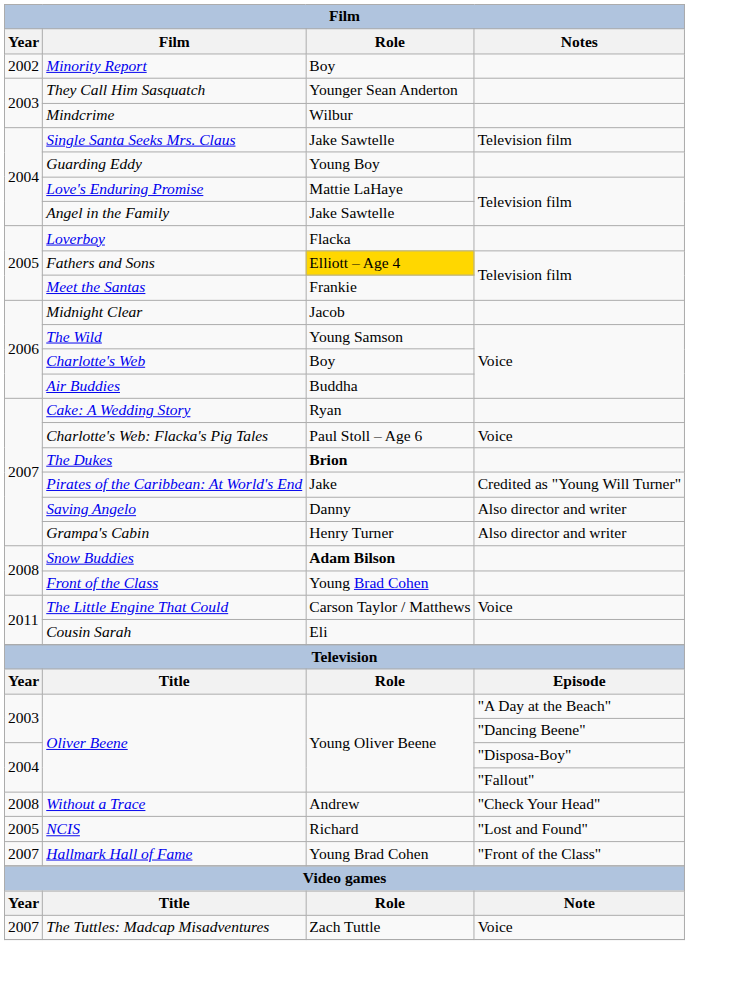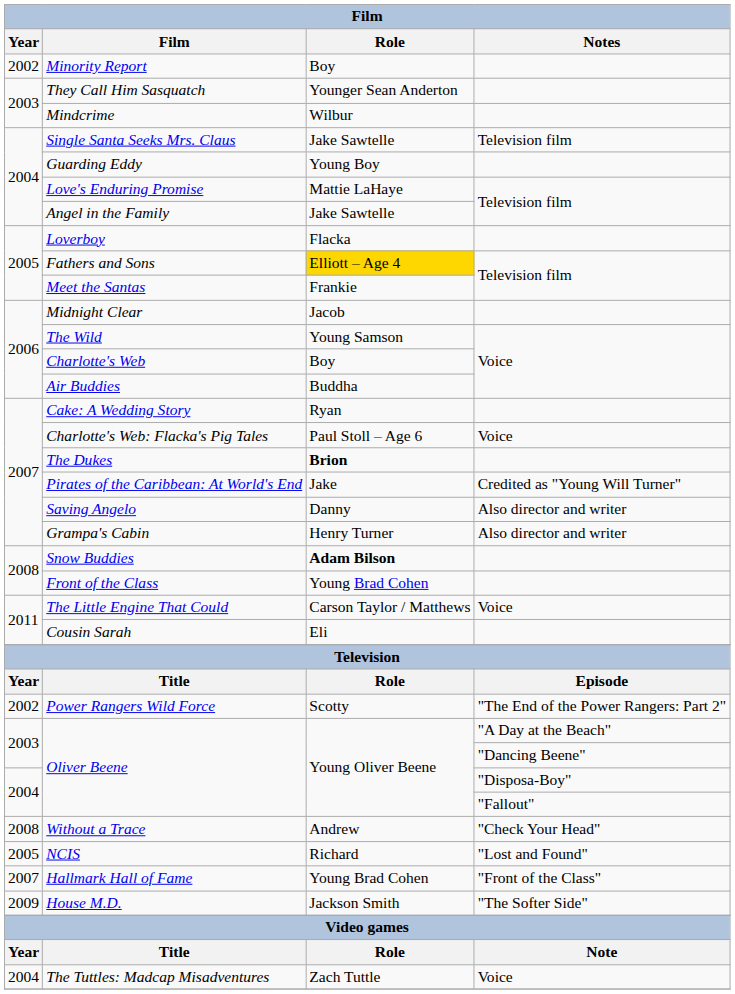 <table class="wikitable">
 <tr>
 <th colspan="4" style="background: LightSteelBlue;">Film</th>
 </tr>
 <tr>
 <th>Year</th>
 <th>Film</th>
 <th>Role</th>
 <th>Notes</th>
 </tr>
 <tr>
 <td>2002</td>
 <td><em><a href='#'>Minority Report</a></em></td>
 <td>Boy</td>
 <td></td>
 </tr>
 <tr>
 <td rowspan="2">2003</td>
 <td><em>They Call Him Sasquatch</em></td>
 <td>Younger Sean Anderton</td>
 <td></td>
 </tr>
 <tr>
 <td><em>Mindcrime</em></td>
 <td>Wilbur</td>
 <td></td>
 </tr>
 <tr>
 <td rowspan="4">2004</td>
 <td><em><a href='#'>Single Santa Seeks Mrs. Claus</a></em></td>
 <td>Jake Sawtelle</td>
 <td>Television film</td>
 </tr>
 <tr>
 <td><em>Guarding Eddy</em></td>
 <td>Young Boy</td>
 <td></td>
 </tr>
 <tr>
 <td><em><a href='#'>Love's Enduring Promise</a></em></td>
 <td>Mattie LaHaye</td>
 <td rowspan="2">Television film</td>
 </tr>
 <tr>
 <td><em>Angel in the Family</em></td>
 <td>Jake Sawtelle</td>
 </tr>
 <tr>
 <td rowspan="3">2005</td>
 <td><em><a href='#'>Loverboy</a></em></td>
 <td>Flacka</td>
 <td></td>
 </tr>
 <tr>
 <td><em>Fathers and Sons</em></td>
 <td style="background: gold;">Elliott – Age 4</td>
 <td rowspan="2">Television film</td>
 </tr>
 <tr>
 <td><em><a href='#'>Meet the Santas</a></em></td>
 <td>Frankie</td>
 </tr>
 <tr>
 <td rowspan="4">2006</td>
 <td><em>Midnight Clear</em></td>
 <td>Jacob</td>
 <td></td>
 </tr>
 <tr>
 <td><em><a href='#'>The Wild</a></em></td>
 <td>Young Samson</td>
 <td rowspan="3">Voice</td>
 </tr>
 <tr>
 <td><em><a href='#'>Charlotte's Web</a></em></td>
 <td>Boy</td>
 </tr>
 <tr>
 <td><em><a href='#'>Air Buddies</a></em></td>
 <td>Buddha</td>
 </tr>
 <tr>
 <td rowspan="6">2007</td>
 <td><em><a href='#'>Cake: A Wedding Story</a></em></td>
 <td>Ryan</td>
 <td></td>
 </tr>
 <tr>
 <td><em>Charlotte's Web: Flacka's Pig Tales</em></td>
 <td>Paul Stoll – Age 6</td>
 <td>Voice</td>
 </tr>
 <tr>
 <td><em><a href='#'>The Dukes</a></em></td>
 <td><strong>Brion</strong></td>
 <td></td>
 </tr>
 <tr>
 <td><em><a href='#'>Pirates of the Caribbean: At World's End</a></em></td>
 <td>Jake</td>
 <td>Credited as "Young Will Turner"</td>
 </tr>
 <tr>
 <td><em><a href='#'>Saving Angelo</a></em></td>
 <td>Danny</td>
 <td>Also director and writer</td>
 </tr>
 <tr>
 <td><em>Grampa's Cabin</em></td>
 <td>Henry Turner</td>
 <td>Also director and writer</td>
 </tr>
 <tr>
 <td rowspan=2>2008</td>
 <td><em><a href='#'>Snow Buddies</a></em></td>
 <td><strong>Adam Bilson</strong></td>
 <td></td>
 </tr>
 <tr>
 <td><em><a href='#'>Front of the Class</a></em></td>
 <td>Young <a href='#'>Brad Cohen</a></td>
 <td></td>
 </tr>
 <tr>
 <td rowspan=2>2011</td>
 <td><em><a href='#'>The Little Engine That Could</a></em></td>
 <td>Carson Taylor / Matthews</td>
 <td>Voice</td>
 </tr>
 <tr>
 <td><em>Cousin Sarah</em></td>
 <td>Eli</td>
 <td></td>
 </tr>
 <tr>
 </tr>
 <tr>
 <th colspan="4" style="background: LightSteelBlue;">Television</th>
 </tr>
 <tr>
 <th>Year</th>
 <th>Title</th>
 <th>Role</th>
 <th>Episode</th>
 </tr>
 <tr>
+<td>2002</td>
+<td><em><a href='#'>Power Rangers Wild Force</a></em></td>
+<td>Scotty</td>
+<td>"The End of the Power Rangers: Part 2"</td>
+</tr>
+<tr>
 <td rowspan="2">2003</td>
 <td rowspan="4"><em><a href='#'>Oliver Beene</a></em></td>
 <td rowspan="4">Young Oliver Beene</td>
 <td>"A Day at the Beach"</td>
 </tr>
 <tr>
 <td>"Dancing Beene"</td>
 </tr>
 <tr>
 <td rowspan="2">2004</td>
 <td>"Disposa-Boy"</td>
 </tr>
 <tr>
 <td>"Fallout"</td>
 </tr>
 <tr>
 <td>2008</td>
 <td><em><a href='#'>Without a Trace</a></em></td>
 <td>Andrew</td>
 <td>"Check Your Head"</td>
 </tr>
 <tr>
 <td>2005</td>
 <td><em><a href='#'>NCIS</a></em></td>
 <td>Richard</td>
 <td>"Lost and Found"</td>
 </tr>
 <tr>
 <td>2007</td>
 <td><em><a href='#'>Hallmark Hall of Fame</a></em></td>
 <td>Young Brad Cohen</td>
 <td>"Front of the Class"</td>
 </tr>
 <tr>
+<td>2009</td>
+<td><em><a href='#'>House M.D.</a></em></td>
+<td>Jackson Smith</td>
+<td>"The Softer Side"</td>
+</tr>
+<tr>
 </tr>
 <tr>
 <th colspan="4" style="background: LightSteelBlue;">Video games</th>
 </tr>
 <tr>
 <th>Year</th>
 <th>Title</th>
 <th>Role</th>
 <th>Note</th>
 </tr>
 <tr>
-<td>2007</td>
+<td>2004</td>
 <td><em>The Tuttles: Madcap Misadventures</em></td>
 <td>Zach Tuttle</td>
 <td>Voice</td>
 </tr>
 <tr>
 </tr>
 </table>
